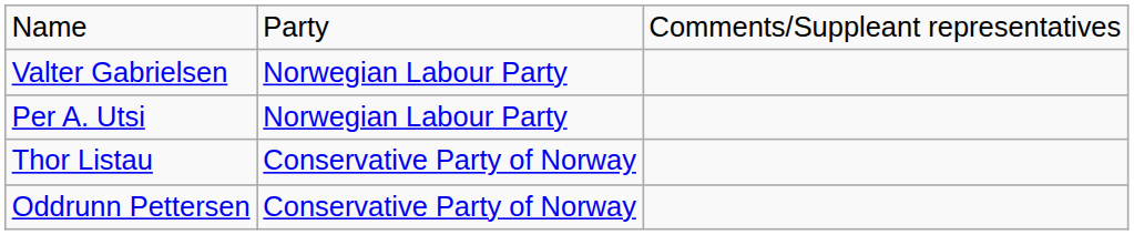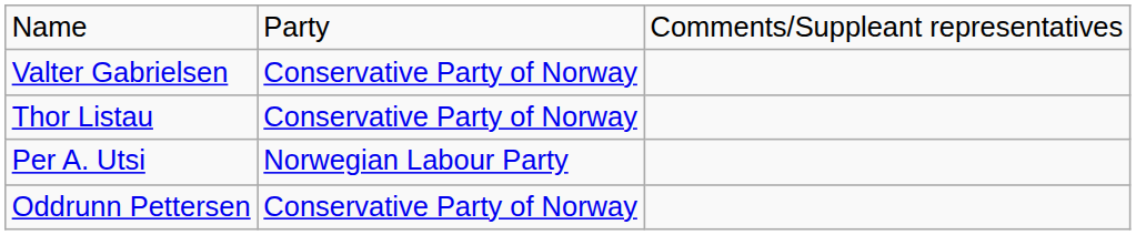 <table class="wikitable">
 <tr>
 <td>Name</td>
 <td>Party</td>
 <td>Comments/Suppleant representatives</td>
 </tr>
 <tr>
 <td><a href='#'>Valter Gabrielsen</a></td>
-<td><a href='#'>Norwegian Labour Party</a></td>
+<td><a href='#'>Conservative Party of Norway</a></td>
+<td></td>
+</tr>
+<tr>
+<td><a href='#'>Thor Listau</a></td>
+<td><a href='#'>Conservative Party of Norway</a></td>
 <td></td>
 </tr>
 <tr>
 <td><a href='#'>Per A. Utsi</a></td>
 <td><a href='#'>Norwegian Labour Party</a></td>
 <td></td>
 </tr>
 <tr>
-<td><a href='#'>Thor Listau</a></td>
-<td><a href='#'>Conservative Party of Norway</a></td>
-<td></td>
-</tr>
-<tr>
 <td><a href='#'>Oddrunn Pettersen</a></td>
 <td><a href='#'>Conservative Party of Norway</a></td>
 <td></td>
 </tr>
 </table>
